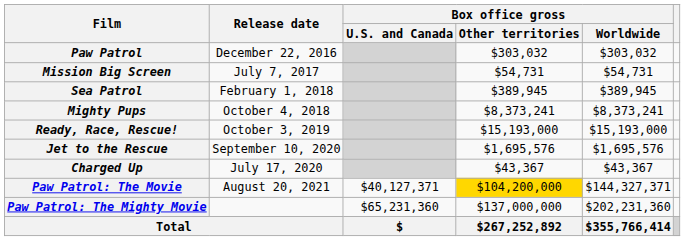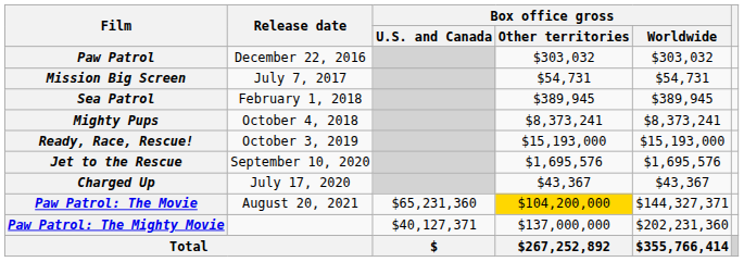 <table class="wikitable plainrowheaders sortable" style="text-align: center">
 <tr>
 <th scope="col" rowspan="2">Film</th>
 <th scope="col" rowspan="2">Release date</th>
 <th scope="col" colspan="3" class=sortable>Box office gross</th>
 <th scope="col" rowspan="2" class=unsortable></th>
 </tr>
 <tr>
 <th scope="col">U.S. and Canada</th>
 <th scope="col">Other territories</th>
 <th scope="col">Worldwide</th>
 </tr>
 <tr>
 <th scope="row"><em>Paw Patrol</em></th>
 <td>December 22, 2016</td>
 <td style="background:#d3d3d3;"></td>
 <td>$303,032</td>
 <td>$303,032</td>
 <td></td>
 </tr>
 <tr>
 <th scope="row"><em>Mission Big Screen</em></th>
 <td>July 7, 2017</td>
 <td style="background:#d3d3d3;"></td>
 <td>$54,731</td>
 <td>$54,731</td>
 <td></td>
 </tr>
 <tr>
 <th scope="row"><em>Sea Patrol</em></th>
 <td>February 1, 2018</td>
 <td style="background:#d3d3d3;"></td>
 <td>$389,945</td>
 <td>$389,945</td>
 <td></td>
 </tr>
 <tr>
 <th scope="row"><em>Mighty Pups</em></th>
 <td>October 4, 2018</td>
 <td style="background:#d3d3d3;"></td>
 <td>$8,373,241</td>
 <td>$8,373,241</td>
 <td></td>
 </tr>
 <tr>
 <th scope="row"><em>Ready, Race, Rescue!</em></th>
 <td>October 3, 2019</td>
 <td style="background:#d3d3d3;"></td>
 <td>$15,193,000</td>
 <td>$15,193,000</td>
 <td></td>
 </tr>
 <tr>
 <th scope="row"><em>Jet to the Rescue</em></th>
 <td>September 10, 2020</td>
 <td style="background:#d3d3d3;"></td>
 <td>$1,695,576</td>
 <td>$1,695,576</td>
 <td></td>
 </tr>
 <tr>
 <th scope="row"><em>Charged Up</em></th>
 <td>July 17, 2020</td>
 <td style="background:#d3d3d3;"></td>
 <td>$43,367</td>
 <td>$43,367</td>
 <td></td>
 </tr>
 <tr>
 <th scope="row"><em><a href='#'>Paw Patrol: The Movie</a></em></th>
 <td>August 20, 2021</td>
-<td>$40,127,371</td>
+<td>$65,231,360</td>
 <td style="background: gold;">$104,200,000</td>
 <td>$144,327,371</td>
 <td></td>
 </tr>
 <tr>
 <th scope="row"><em><a href='#'>Paw Patrol: The Mighty Movie</a></em></th>
 <td></td>
-<td>$65,231,360</td>
+<td>$40,127,371</td>
 <td>$137,000,000</td>
 <td>$202,231,360</td>
 <td></td>
 </tr>
 <tr>
 <th colspan="2">Total</th>
 <th>$</th>
 <th>$267,252,892</th>
 <th>$355,766,414</th>
 <td style="background:#d3d3d3;"></td>
 </tr>
 </table>
